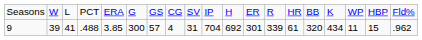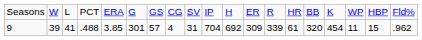 <table class="wikitable">
 <tr>
 <td>Seasons</td>
 <td><a href='#'>W</a></td>
 <td>L</td>
 <td>PCT</td>
 <td><a href='#'>ERA</a></td>
 <td><a href='#'>G</a></td>
 <td><a href='#'>GS</a></td>
 <td><a href='#'>CG</a></td>
 <td><a href='#'>SV</a></td>
 <td><a href='#'>IP</a></td>
 <td><a href='#'>H</a></td>
 <td><a href='#'>ER</a></td>
 <td><a href='#'>R</a></td>
 <td><a href='#'>HR</a></td>
 <td><a href='#'>BB</a></td>
 <td><a href='#'>K</a></td>
 <td><a href='#'>WP</a></td>
 <td><a href='#'>HBP</a></td>
 <td><a href='#'>Fld%</a></td>
 </tr>
 <tr>
 <td>9</td>
 <td>39</td>
 <td>41</td>
 <td>.488</td>
 <td>3.85</td>
-<td>300</td>
+<td>301</td>
 <td>57</td>
 <td>4</td>
 <td>31</td>
 <td>704</td>
 <td>692</td>
-<td>301</td>
+<td>309</td>
 <td>339</td>
 <td>61</td>
 <td>320</td>
-<td>434</td>
+<td>454</td>
 <td>11</td>
 <td>15</td>
 <td>.962</td>
 </tr>
 </table>
